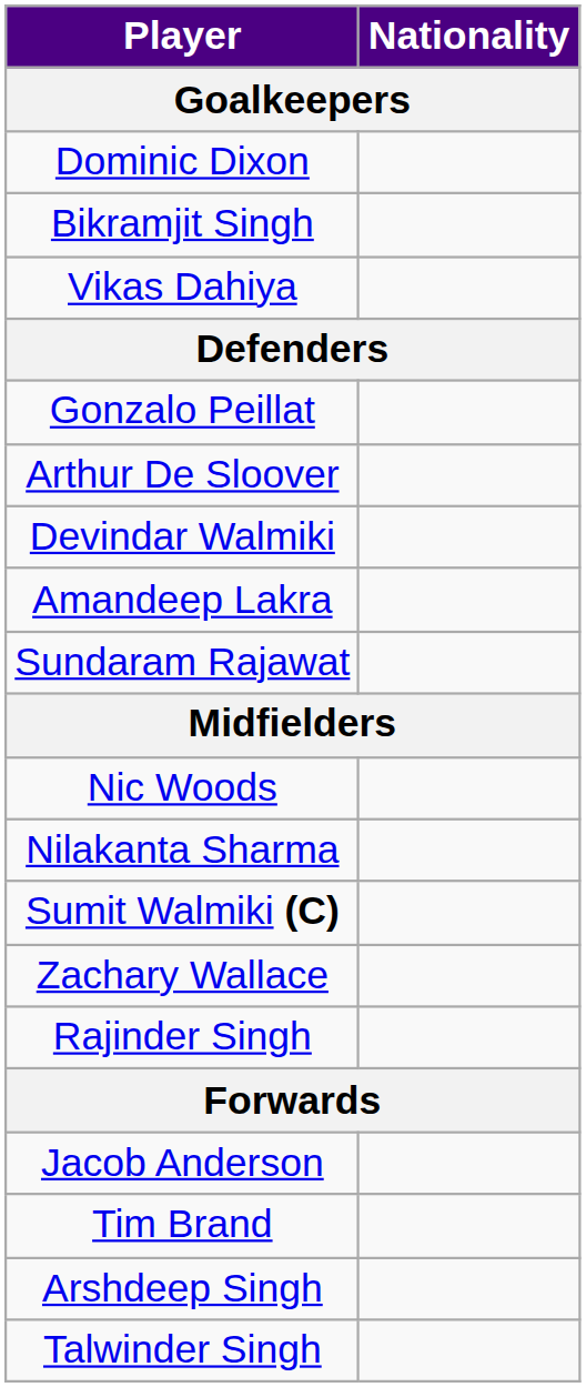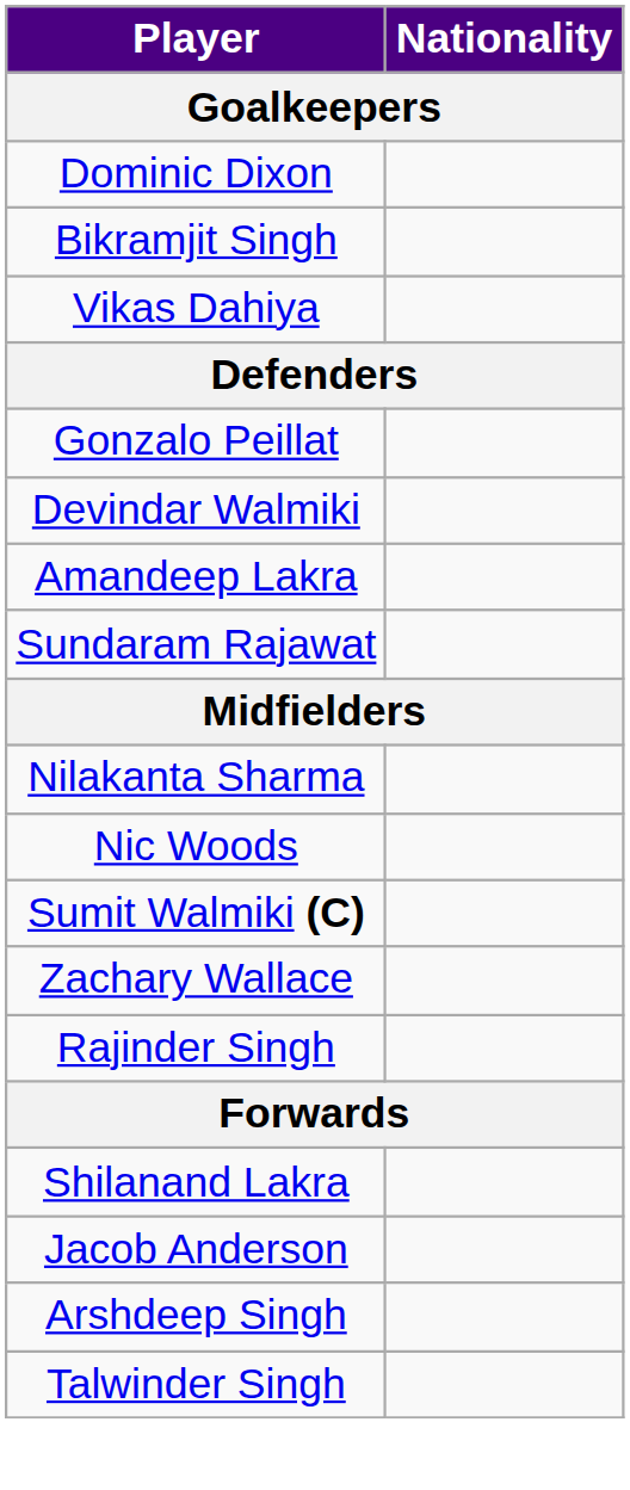 <table class="wikitable" style="text-align:center;">
 <tr>
 <th style="background: #4B0082; color:#FFFFFF">Player</th>
 <th style="background: #4B0082; color:#FFFFFF">Nationality</th>
 </tr>
 <tr>
 <th colspan=2>Goalkeepers</th>
 </tr>
 <tr>
 <td><a href='#'>Dominic Dixon</a></td>
 <td></td>
 </tr>
 <tr>
 <td><a href='#'>Bikramjit Singh</a></td>
 <td></td>
 </tr>
 <tr>
 <td><a href='#'>Vikas Dahiya</a></td>
 <td></td>
 </tr>
 <tr>
 <th colspan=2>Defenders</th>
 </tr>
 <tr>
 <td><a href='#'>Gonzalo Peillat</a></td>
 <td></td>
 </tr>
 <tr>
-<td><a href='#'>Arthur De Sloover</a></td>
-<td></td>
-</tr>
-<tr>
 <td><a href='#'>Devindar Walmiki</a></td>
 <td></td>
 </tr>
 <tr>
 <td><a href='#'>Amandeep Lakra</a></td>
 <td></td>
 </tr>
 <tr>
 <td><a href='#'>Sundaram Rajawat</a></td>
 <td></td>
 </tr>
 <tr>
 <th colspan=2>Midfielders</th>
 </tr>
 <tr>
-<td><a href='#'>Nic Woods</a></td>
+<td><a href='#'>Nilakanta Sharma</a></td>
 <td></td>
 </tr>
 <tr>
-<td><a href='#'>Nilakanta Sharma</a></td>
+<td><a href='#'>Nic Woods</a></td>
 <td></td>
 </tr>
 <tr>
 <td><a href='#'>Sumit Walmiki</a> <strong>(C)</strong></td>
 <td></td>
 </tr>
 <tr>
 <td><a href='#'>Zachary Wallace</a></td>
 <td></td>
 </tr>
 <tr>
 <td><a href='#'>Rajinder Singh</a></td>
 <td></td>
 </tr>
 <tr>
 <th colspan=2>Forwards</th>
 </tr>
 <tr>
-<td><a href='#'>Jacob Anderson</a></td>
+<td><a href='#'>Shilanand Lakra</a></td>
 <td></td>
 </tr>
 <tr>
-<td><a href='#'>Tim Brand</a></td>
+<td><a href='#'>Jacob Anderson</a></td>
 <td></td>
 </tr>
 <tr>
 <td><a href='#'>Arshdeep Singh</a></td>
 <td></td>
 </tr>
 <tr>
 <td><a href='#'>Talwinder Singh</a></td>
 <td></td>
 </tr>
 </table>
